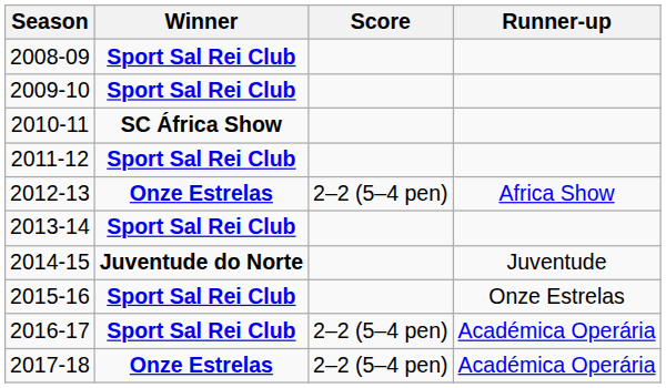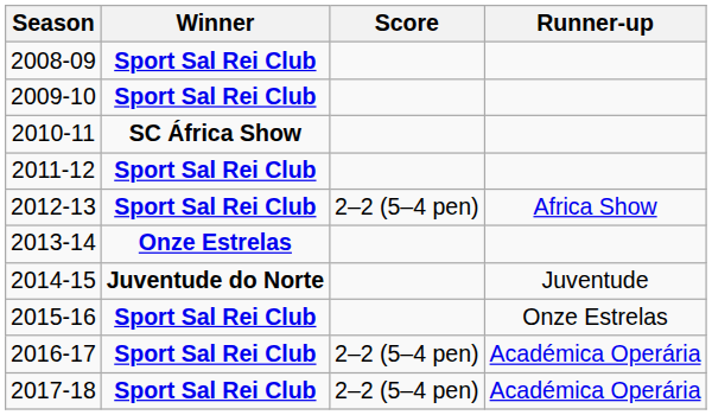 <table class="wikitable" style="text-align: center; font-size:100%">
 <tr>
 <th>Season</th>
 <th>Winner</th>
 <th>Score</th>
 <th>Runner-up</th>
 </tr>
 <tr>
 <td>2008-09</td>
 <td><strong><a href='#'>Sport Sal Rei Club</a></strong></td>
 <td></td>
 <td></td>
 </tr>
 <tr>
 <td>2009-10</td>
 <td><strong><a href='#'>Sport Sal Rei Club</a></strong></td>
 <td></td>
 <td></td>
 </tr>
 <tr>
 <td>2010-11</td>
 <td><strong>SC África Show</strong></td>
 <td></td>
 <td></td>
 </tr>
 <tr>
 <td>2011-12</td>
 <td><strong><a href='#'>Sport Sal Rei Club</a></strong></td>
 <td></td>
 <td></td>
 </tr>
 <tr>
 <td>2012-13</td>
-<td><strong><a href='#'>Onze Estrelas</a></strong></td>
+<td><strong><a href='#'>Sport Sal Rei Club</a></strong></td>
 <td>2–2 (5–4 pen)</td>
 <td><a href='#'>Africa Show</a></td>
 </tr>
 <tr>
 <td>2013-14</td>
-<td><strong><a href='#'>Sport Sal Rei Club</a></strong></td>
+<td><strong><a href='#'>Onze Estrelas</a></strong></td>
 <td></td>
 <td></td>
 </tr>
 <tr>
 <td>2014-15</td>
 <td><strong>Juventude do Norte</strong></td>
 <td></td>
 <td>Juventude</td>
 </tr>
 <tr>
 <td>2015-16</td>
 <td><strong><a href='#'>Sport Sal Rei Club</a></strong></td>
 <td></td>
 <td>Onze Estrelas</td>
 </tr>
 <tr>
 <td>2016-17</td>
 <td><strong><a href='#'>Sport Sal Rei Club</a></strong></td>
 <td>2–2 (5–4 pen)</td>
 <td><a href='#'>Académica Operária</a></td>
 </tr>
 <tr>
 <td>2017-18</td>
-<td><strong><a href='#'>Onze Estrelas</a></strong></td>
+<td><strong><a href='#'>Sport Sal Rei Club</a></strong></td>
 <td>2–2 (5–4 pen)</td>
 <td><a href='#'>Académica Operária</a></td>
 </tr>
 </table>
